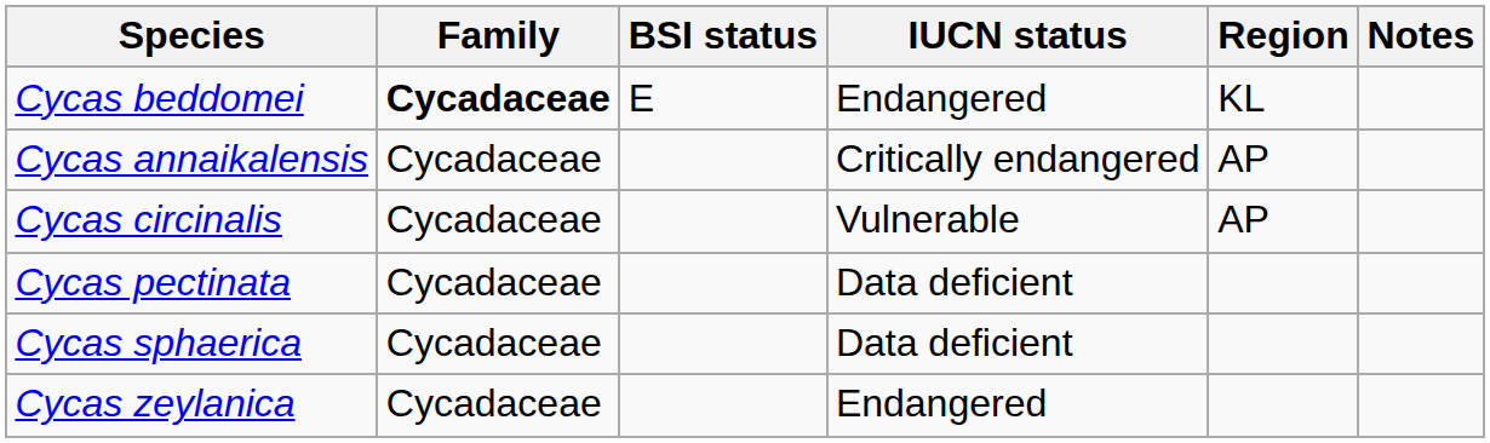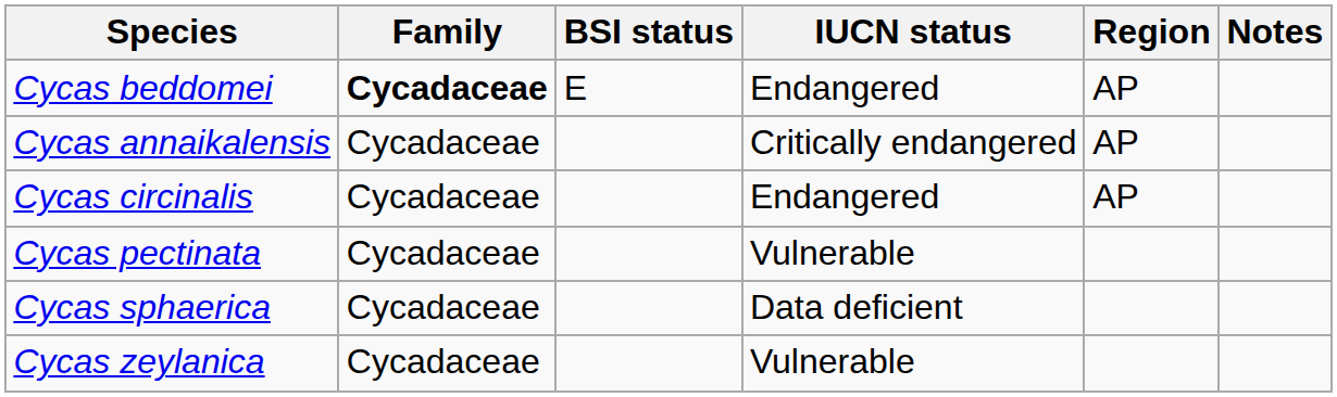 <table class="wikitable sortable">
 <tr>
 <th>Species</th>
 <th>Family</th>
 <th>BSI status</th>
 <th>IUCN status</th>
 <th>Region</th>
 <th>Notes</th>
 </tr>
 <tr>
 <td><em><a href='#'>Cycas beddomei</a></em></td>
 <td><strong>Cycadaceae</strong></td>
 <td>E</td>
 <td>Endangered</td>
-<td>KL</td>
+<td>AP</td>
 <td></td>
 </tr>
 <tr>
 <td><em><a href='#'>Cycas annaikalensis</a></em></td>
 <td>Cycadaceae</td>
 <td></td>
 <td>Critically endangered</td>
 <td>AP</td>
 <td></td>
 </tr>
 <tr>
 <td><em><a href='#'>Cycas circinalis</a></em></td>
 <td>Cycadaceae</td>
 <td></td>
-<td>Vulnerable</td>
+<td>Endangered</td>
 <td>AP</td>
 <td></td>
 </tr>
 <tr>
 <td><em><a href='#'>Cycas pectinata</a></em></td>
 <td>Cycadaceae</td>
 <td></td>
-<td>Data deficient</td>
+<td>Vulnerable</td>
 <td></td>
 <td></td>
 </tr>
 <tr>
 <td><em><a href='#'>Cycas sphaerica</a></em></td>
 <td>Cycadaceae</td>
 <td></td>
 <td>Data deficient</td>
 <td></td>
 <td></td>
 </tr>
 <tr>
 <td><em><a href='#'>Cycas zeylanica</a></em></td>
 <td>Cycadaceae</td>
 <td></td>
-<td>Endangered</td>
+<td>Vulnerable</td>
 <td></td>
 <td></td>
 </tr>
 </table>
